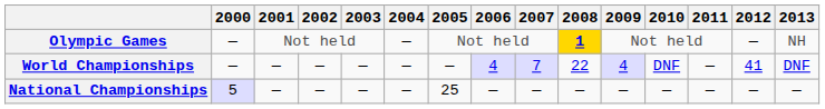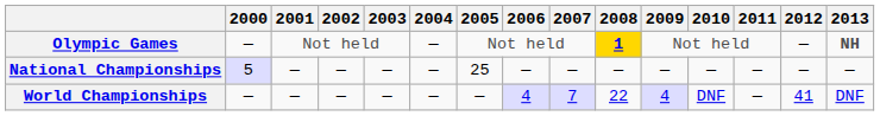 <table class="wikitable plainrowheaders">
 <tr>
 <th></th>
 <th scope="col">2000</th>
 <th scope="col">2001</th>
 <th scope="col">2002</th>
 <th scope="col">2003</th>
 <th scope="col">2004</th>
 <th scope="col">2005</th>
 <th scope="col">2006</th>
 <th scope="col">2007</th>
 <th scope="col">2008</th>
 <th scope="col">2009</th>
 <th scope="col">2010</th>
 <th scope="col">2011</th>
 <th scope="col">2012</th>
 <th scope="col">2013</th>
 </tr>
 <tr style="text-align:center;">
 <th scope="row"> <a href='#'>Olympic Games</a></th>
 <td>—</td>
 <td style="color:#4d4d4d;" colspan=3>Not held</td>
 <td>—</td>
 <td style="color:#4d4d4d;" colspan=3>Not held</td>
 <td style="background:gold;"><a href='#'><strong>1</strong></a></td>
 <td style="color:#4d4d4d;" colspan=3>Not held</td>
 <td>—</td>
-<td style="color:#4d4d4d;">NH</td>
+<td style="color:#4d4d4d;"><strong>NH</strong></td>
+</tr>
+<tr style="text-align:center;">
+<th scope="row"> <a href='#'>National Championships</a></th>
+<td style="background:#ddf;">5</td>
+<td>—</td>
+<td>—</td>
+<td>—</td>
+<td>—</td>
+<td>25</td>
+<td>—</td>
+<td>—</td>
+<td>—</td>
+<td>—</td>
+<td>—</td>
+<td>—</td>
+<td>—</td>
+<td>—</td>
 </tr>
 <tr style="text-align:center;">
 <th scope="row"> <a href='#'>World Championships</a></th>
 <td>—</td>
 <td>—</td>
 <td>—</td>
 <td>—</td>
 <td>—</td>
 <td>—</td>
 <td style="background:#ddf;"><a href='#'>4</a></td>
 <td style="background:#ddf;"><a href='#'>7</a></td>
 <td><a href='#'>22</a></td>
 <td style="background:#ddf;"><a href='#'>4</a></td>
 <td><a href='#'>DNF</a></td>
 <td>—</td>
 <td><a href='#'>41</a></td>
 <td><a href='#'>DNF</a></td>
 </tr>
-<tr style="text-align:center;">
-<th scope="row"> <a href='#'>National Championships</a></th>
-<td style="background:#ddf;">5</td>
-<td>—</td>
-<td>—</td>
-<td>—</td>
-<td>—</td>
-<td>25</td>
-<td>—</td>
-<td>—</td>
-<td>—</td>
-<td>—</td>
-<td>—</td>
-<td>—</td>
-<td>—</td>
-<td>—</td>
-</tr>
 </table>
